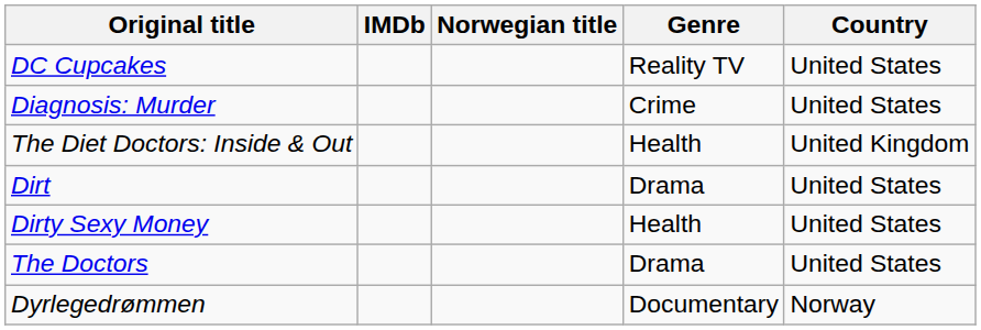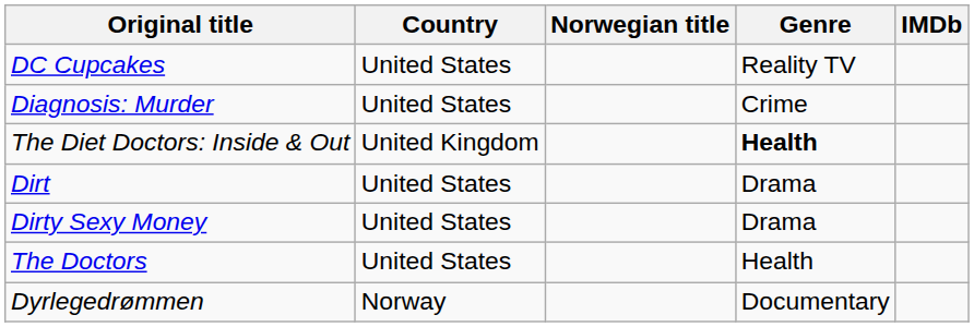 <table class="wikitable">
 <tr>
 <th>Original title</th>
-<th>IMDb</th>
+<th>Country</th>
 <th>Norwegian title</th>
 <th>Genre</th>
-<th>Country</th>
+<th>IMDb</th>
 </tr>
 <tr>
 <td><em><a href='#'>DC Cupcakes</a></em></td>
-<td></td>
+<td>United States</td>
 <td></td>
 <td>Reality TV</td>
-<td>United States</td>
+<td></td>
 </tr>
 <tr>
 <td><em><a href='#'>Diagnosis: Murder</a></em></td>
-<td></td>
+<td>United States</td>
 <td></td>
 <td>Crime</td>
-<td>United States</td>
+<td></td>
 </tr>
 <tr>
 <td><em>The Diet Doctors: Inside & Out</em></td>
+<td>United Kingdom</td>
 <td></td>
+<td><strong>Health</strong></td>
 <td></td>
-<td>Health</td>
-<td>United Kingdom</td>
 </tr>
 <tr>
 <td><em><a href='#'>Dirt</a></em></td>
-<td></td>
+<td>United States</td>
 <td></td>
 <td>Drama</td>
-<td>United States</td>
+<td></td>
 </tr>
 <tr>
 <td><em><a href='#'>Dirty Sexy Money</a></em></td>
+<td>United States</td>
 <td></td>
+<td>Drama</td>
 <td></td>
-<td>Health</td>
-<td>United States</td>
 </tr>
 <tr>
 <td><em><a href='#'>The Doctors</a></em></td>
+<td>United States</td>
 <td></td>
+<td>Health</td>
 <td></td>
-<td>Drama</td>
-<td>United States</td>
 </tr>
 <tr>
 <td><em>Dyrlegedrømmen</em></td>
-<td></td>
+<td>Norway</td>
 <td></td>
 <td>Documentary</td>
-<td>Norway</td>
+<td></td>
 </tr>
 </table>
